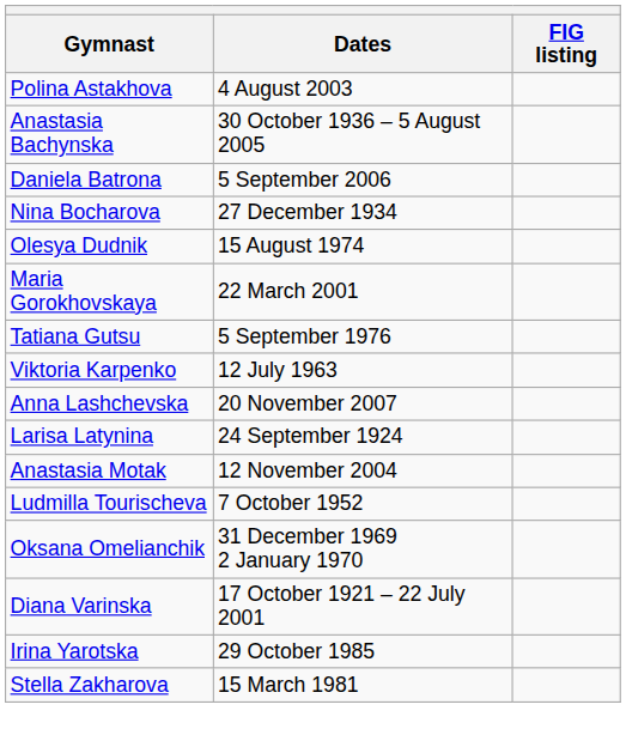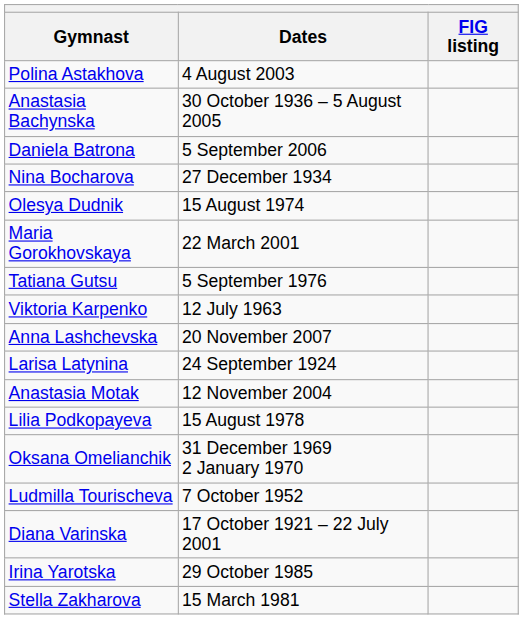 <table class="wikitable mw-collapsible mw-collapsed" width="75%">
 <tr>
 <th colspan="3"></th>
 </tr>
 <tr>
 <th>Gymnast</th>
 <th>Dates</th>
 <th><a href='#'>FIG</a> listing</th>
 </tr>
 <tr>
 <td><a href='#'>Polina Astakhova</a></td>
 <td>4 August 2003</td>
 <td></td>
 </tr>
 <tr>
 <td><a href='#'>Anastasia Bachynska</a></td>
 <td>30 October 1936 – 5 August 2005</td>
 <td></td>
 </tr>
 <tr>
 <td><a href='#'>Daniela Batrona</a></td>
 <td>5 September 2006</td>
 <td></td>
 </tr>
 <tr>
 <td><a href='#'>Nina Bocharova</a></td>
 <td>27 December 1934</td>
 <td></td>
 </tr>
 <tr>
 <td><a href='#'>Olesya Dudnik</a></td>
 <td>15 August 1974</td>
 <td></td>
 </tr>
 <tr>
 <td><a href='#'>Maria Gorokhovskaya</a></td>
 <td>22 March 2001</td>
 <td></td>
 </tr>
 <tr>
 <td><a href='#'>Tatiana Gutsu</a></td>
 <td>5 September 1976</td>
 <td></td>
 </tr>
 <tr>
 <td><a href='#'>Viktoria Karpenko</a></td>
 <td>12 July 1963</td>
 <td></td>
 </tr>
 <tr>
 <td><a href='#'>Anna Lashchevska</a></td>
 <td>20 November 2007</td>
 <td></td>
 </tr>
 <tr>
 <td><a href='#'>Larisa Latynina</a></td>
 <td>24 September 1924</td>
 <td></td>
 </tr>
 <tr>
 <td><a href='#'>Anastasia Motak</a></td>
 <td>12 November 2004</td>
 <td></td>
 </tr>
 <tr>
-<td><a href='#'>Ludmilla Tourischeva</a></td>
-<td>7 October 1952</td>
+<td><a href='#'>Lilia Podkopayeva</a></td>
+<td>15 August 1978</td>
 <td></td>
 </tr>
 <tr>
 <td><a href='#'>Oksana Omelianchik</a></td>
 <td>31 December 1969<br>2 January 1970</td>
+<td></td>
+</tr>
+<tr>
+<td><a href='#'>Ludmilla Tourischeva</a></td>
+<td>7 October 1952</td>
 <td></td>
 </tr>
 <tr>
 <td><a href='#'>Diana Varinska</a></td>
 <td>17 October 1921 – 22 July 2001</td>
 <td></td>
 </tr>
 <tr>
 <td><a href='#'>Irina Yarotska</a></td>
 <td>29 October 1985</td>
 <td></td>
 </tr>
 <tr>
 <td><a href='#'>Stella Zakharova</a></td>
 <td>15 March 1981</td>
 <td></td>
 </tr>
 </table>
